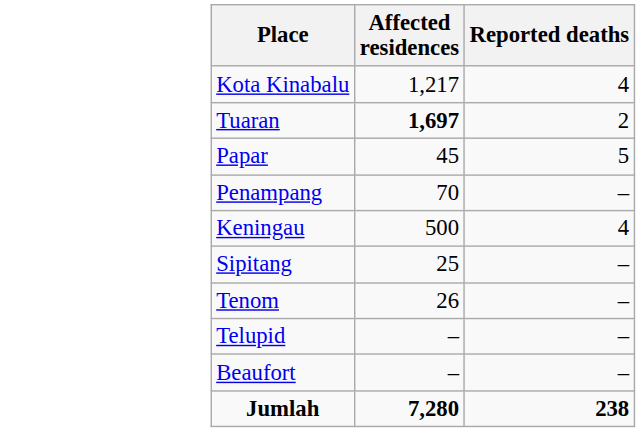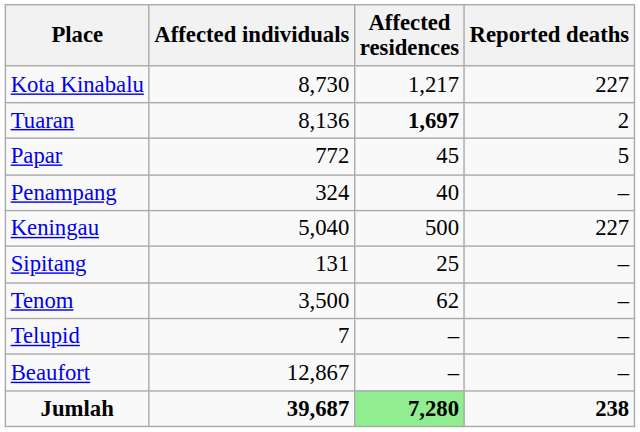 <table class="wikitable" border="1" style="float:right; margin:0 1em 0.5em 1em;">
 <tr>
 <th>Place</th>
+<th>Affected individuals</th>
 <th>Affected<br>residences</th>
 <th>Reported deaths</th>
 </tr>
 <tr>
 <td><a href='#'>Kota Kinabalu</a></td>
+<td align="right">8,730</td>
 <td align="right">1,217</td>
-<td align="right">4</td>
+<td align="right">227</td>
 </tr>
 <tr>
 <td><a href='#'>Tuaran</a></td>
+<td align="right">8,136</td>
 <td align="right"><strong>1,697</strong></td>
 <td align="right">2</td>
 </tr>
 <tr>
 <td><a href='#'>Papar</a></td>
+<td align="right">772</td>
 <td align="right">45</td>
 <td align="right">5</td>
 </tr>
 <tr>
 <td><a href='#'>Penampang</a></td>
-<td align="right">70</td>
+<td align="right">324</td>
+<td align="right">40</td>
 <td align="right">–</td>
 </tr>
 <tr>
 <td><a href='#'>Keningau</a></td>
+<td align="right">5,040</td>
 <td align="right">500</td>
-<td align="right">4</td>
+<td align="right">227</td>
 </tr>
 <tr>
 <td><a href='#'>Sipitang</a></td>
+<td align="right">131</td>
 <td align="right">25</td>
 <td align="right">–</td>
 </tr>
 <tr>
 <td><a href='#'>Tenom</a></td>
-<td align="right">26</td>
+<td align="right">3,500</td>
+<td align="right">62</td>
 <td align="right">–</td>
 </tr>
 <tr>
 <td><a href='#'>Telupid</a></td>
+<td align="right">7</td>
 <td align="right">–</td>
 <td align="right">–</td>
 </tr>
 <tr>
 <td><a href='#'>Beaufort</a></td>
+<td align="right">12,867</td>
 <td align="right">–</td>
 <td align="right">–</td>
 </tr>
 <tr>
 <td align="center"><strong>Jumlah</strong></td>
-<td align="right"><strong>7,280</strong></td>
+<td align="right"><strong>39,687</strong></td>
+<td align="right" style="background: lightgreen;"><strong>7,280</strong></td>
 <td align="right"><strong>238</strong></td>
 </tr>
 </table>
